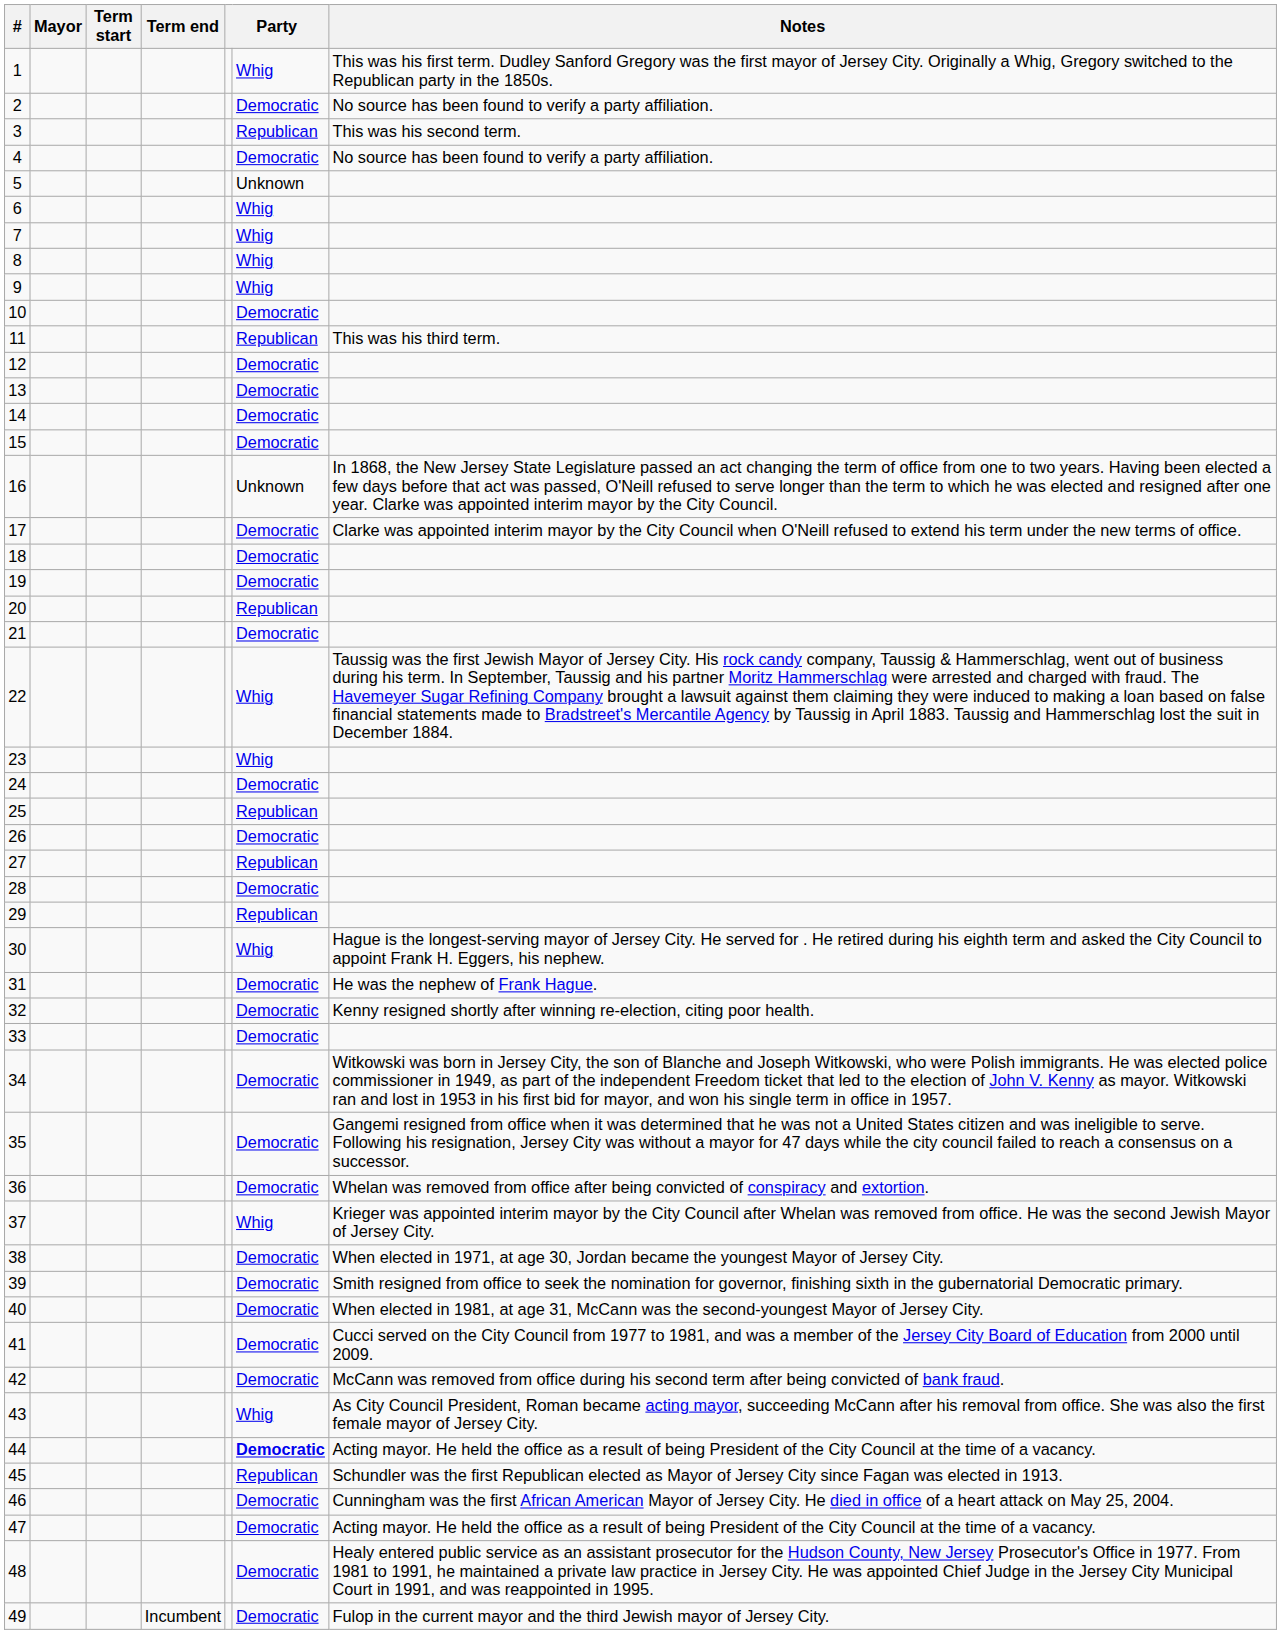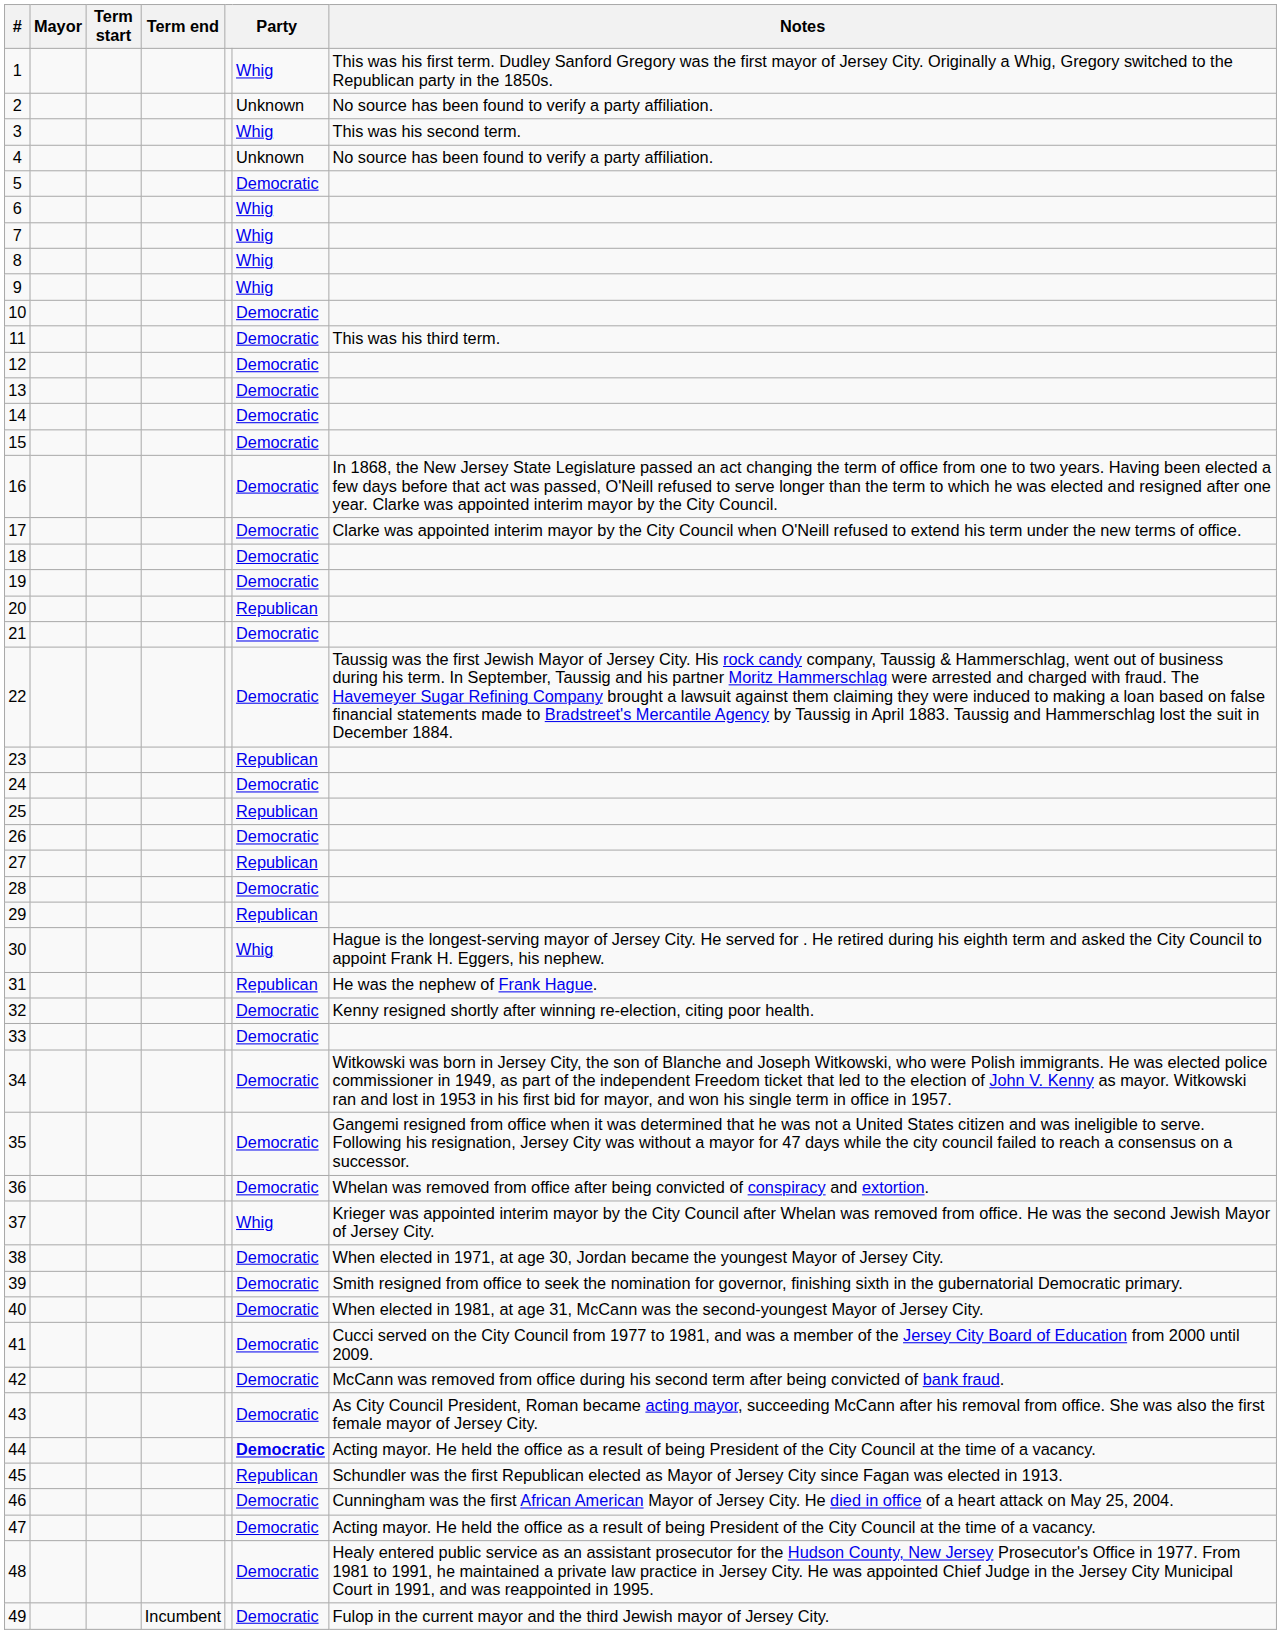 <table class="wikitable sortable">
 <tr>
 <th align=center>#</th>
 <th>Mayor</th>
 <th>Term start</th>
 <th>Term end</th>
 <th colspan=2>Party</th>
 <th>Notes</th>
 </tr>
 <tr>
 <td align=center>1</td>
 <td></td>
 <td align=center></td>
 <td align=center></td>
 <td bgcolor=></td>
 <td><a href='#'>Whig</a></td>
 <td>This was his first term. Dudley Sanford Gregory was the first mayor of Jersey City. Originally a Whig, Gregory switched to the Republican party in the 1850s.</td>
 </tr>
 <tr>
 <td align=center>2</td>
 <td></td>
 <td align=center></td>
 <td align=center></td>
 <td bgcolor=></td>
-<td><a href='#'>Democratic</a></td>
+<td>Unknown</td>
 <td>No source has been found to verify a party affiliation.</td>
 </tr>
 <tr>
 <td align=center>3</td>
 <td></td>
 <td align=center></td>
 <td align=center></td>
 <td bgcolor=></td>
-<td><a href='#'>Republican</a></td>
+<td><a href='#'>Whig</a></td>
 <td>This was his second term.</td>
 </tr>
 <tr>
 <td align=center>4</td>
 <td></td>
 <td align=center></td>
 <td align=center></td>
 <td bgcolor=></td>
-<td><a href='#'>Democratic</a></td>
+<td>Unknown</td>
 <td>No source has been found to verify a party affiliation.</td>
 </tr>
 <tr>
 <td align=center>5</td>
 <td></td>
 <td align=center></td>
 <td align=center></td>
 <td bgcolor=></td>
-<td>Unknown</td>
+<td><a href='#'>Democratic</a></td>
 <td></td>
 </tr>
 <tr>
 <td align=center>6</td>
 <td></td>
 <td align=center></td>
 <td align=center></td>
 <td bgcolor=></td>
 <td><a href='#'>Whig</a></td>
 <td></td>
 </tr>
 <tr>
 <td align=center>7</td>
 <td></td>
 <td align=center></td>
 <td align=center></td>
 <td bgcolor=></td>
 <td><a href='#'>Whig</a></td>
 <td></td>
 </tr>
 <tr>
 <td align=center>8</td>
 <td></td>
 <td align=center></td>
 <td align=center></td>
 <td bgcolor=></td>
 <td><a href='#'>Whig</a></td>
 <td></td>
 </tr>
 <tr>
 <td align=center>9</td>
 <td></td>
 <td align=center></td>
 <td align=center></td>
 <td bgcolor=></td>
 <td><a href='#'>Whig</a></td>
 <td></td>
 </tr>
 <tr>
 <td align=center>10</td>
 <td></td>
 <td align=center></td>
 <td align=center></td>
 <td bgcolor=></td>
 <td><a href='#'>Democratic</a></td>
 <td></td>
 </tr>
 <tr>
 <td align=center>11</td>
 <td></td>
 <td align=center></td>
 <td align=center></td>
 <td bgcolor=></td>
-<td><a href='#'>Republican</a></td>
+<td><a href='#'>Democratic</a></td>
 <td>This was his third term.</td>
 </tr>
 <tr>
 <td align=center>12</td>
 <td></td>
 <td align=center></td>
 <td align=center></td>
 <td bgcolor=></td>
 <td><a href='#'>Democratic</a></td>
 <td></td>
 </tr>
 <tr>
 <td align=center>13</td>
 <td></td>
 <td align=center></td>
 <td align=center></td>
 <td bgcolor=></td>
 <td><a href='#'>Democratic</a></td>
 <td></td>
 </tr>
 <tr>
 <td align=center>14</td>
 <td></td>
 <td align=center></td>
 <td align=center></td>
 <td bgcolor=></td>
 <td><a href='#'>Democratic</a></td>
 <td></td>
 </tr>
 <tr>
 <td align=center>15</td>
 <td></td>
 <td align=center></td>
 <td align=center></td>
 <td bgcolor=></td>
 <td><a href='#'>Democratic</a></td>
 <td></td>
 </tr>
 <tr>
 <td align=center>16</td>
 <td></td>
 <td align=center></td>
 <td align=center></td>
 <td bgcolor=></td>
-<td>Unknown</td>
+<td><a href='#'>Democratic</a></td>
 <td>In 1868, the New Jersey State Legislature passed an act changing the term of office from one to two years. Having been elected a few days before that act was passed, O'Neill refused to serve longer than the term to which he was elected and resigned after one year. Clarke was appointed interim mayor by the City Council.</td>
 </tr>
 <tr>
 <td align=center>17</td>
 <td></td>
 <td align=center></td>
 <td align=center></td>
 <td bgcolor=></td>
 <td><a href='#'>Democratic</a></td>
 <td>Clarke was appointed interim mayor by the City Council when O'Neill refused to extend his term under the new terms of office.</td>
 </tr>
 <tr>
 <td align=center>18</td>
 <td></td>
 <td align=center></td>
 <td align=center></td>
 <td bgcolor=></td>
 <td><a href='#'>Democratic</a></td>
 <td></td>
 </tr>
 <tr>
 <td align=center>19</td>
 <td></td>
 <td align=center></td>
 <td align=center></td>
 <td bgcolor=></td>
 <td><a href='#'>Democratic</a></td>
 <td></td>
 </tr>
 <tr>
 <td align=center>20</td>
 <td></td>
 <td align=center></td>
 <td align=center></td>
 <td bgcolor=></td>
 <td><a href='#'>Republican</a></td>
 <td></td>
 </tr>
 <tr>
 <td align=center>21</td>
 <td></td>
 <td align=center></td>
 <td align=center></td>
 <td bgcolor=></td>
 <td><a href='#'>Democratic</a></td>
 <td></td>
 </tr>
 <tr>
 <td align=center>22</td>
 <td></td>
 <td align=center></td>
 <td align=center></td>
 <td bgcolor=></td>
-<td><a href='#'>Whig</a></td>
+<td><a href='#'>Democratic</a></td>
 <td>Taussig was the first Jewish Mayor of Jersey City. His <a href='#'>rock candy</a> company, Taussig & Hammerschlag, went out of business during his term. In September, Taussig and his partner <a href='#'>Moritz Hammerschlag</a> were arrested and charged with fraud. The <a href='#'>Havemeyer Sugar Refining Company</a> brought a lawsuit against them claiming they were induced to making a loan based on false financial statements made to <a href='#'>Bradstreet's Mercantile Agency</a> by Taussig in April 1883. Taussig and Hammerschlag lost the suit in December 1884.</td>
 </tr>
 <tr>
 <td align=center>23</td>
 <td></td>
 <td align=center></td>
 <td align=center></td>
 <td bgcolor=></td>
-<td><a href='#'>Whig</a></td>
+<td><a href='#'>Republican</a></td>
 <td></td>
 </tr>
 <tr>
 <td align=center>24</td>
 <td></td>
 <td align=center></td>
 <td align=center></td>
 <td bgcolor=></td>
 <td><a href='#'>Democratic</a></td>
 <td></td>
 </tr>
 <tr>
 <td align=center>25</td>
 <td></td>
 <td align=center></td>
 <td align=center></td>
 <td bgcolor=></td>
 <td><a href='#'>Republican</a></td>
 <td></td>
 </tr>
 <tr>
 <td align=center>26</td>
 <td></td>
 <td align=center></td>
 <td align=center></td>
 <td bgcolor=></td>
 <td><a href='#'>Democratic</a></td>
 <td></td>
 </tr>
 <tr>
 <td align=center>27</td>
 <td></td>
 <td align=center></td>
 <td align=center></td>
 <td bgcolor=></td>
 <td><a href='#'>Republican</a></td>
 <td></td>
 </tr>
 <tr>
 <td align=center>28</td>
 <td></td>
 <td align=center></td>
 <td align=center></td>
 <td bgcolor=></td>
 <td><a href='#'>Democratic</a></td>
 <td></td>
 </tr>
 <tr>
 <td align=center>29</td>
 <td></td>
 <td align=center></td>
 <td align=center></td>
 <td bgcolor=></td>
 <td><a href='#'>Republican</a></td>
 <td></td>
 </tr>
 <tr>
 <td align=center>30</td>
 <td></td>
 <td align=center></td>
 <td align=center></td>
 <td bgcolor=></td>
 <td><a href='#'>Whig</a></td>
 <td>Hague is the longest-serving mayor of Jersey City. He served for . He retired during his eighth term and asked the City Council to appoint Frank H. Eggers, his nephew.</td>
 </tr>
 <tr>
 <td align=center>31</td>
 <td></td>
 <td align=center></td>
 <td align=center></td>
 <td bgcolor=></td>
-<td><a href='#'>Democratic</a></td>
+<td><a href='#'>Republican</a></td>
 <td>He was the nephew of <a href='#'>Frank Hague</a>.</td>
 </tr>
 <tr>
 <td align=center>32</td>
 <td></td>
 <td align=center></td>
 <td align=center></td>
 <td bgcolor=></td>
 <td><a href='#'>Democratic</a></td>
 <td>Kenny resigned shortly after winning re-election, citing poor health.</td>
 </tr>
 <tr>
 <td align=center>33</td>
 <td></td>
 <td align=center></td>
 <td align=center></td>
 <td bgcolor=></td>
 <td><a href='#'>Democratic</a></td>
 <td></td>
 </tr>
 <tr>
 <td align=center>34</td>
 <td></td>
 <td align=center></td>
 <td align=center></td>
 <td bgcolor=></td>
 <td><a href='#'>Democratic</a></td>
 <td>Witkowski was born in Jersey City, the son of Blanche and Joseph Witkowski, who were Polish immigrants. He was elected police commissioner in 1949, as part of the independent Freedom ticket that led to the election of <a href='#'>John V. Kenny</a> as mayor. Witkowski ran and lost in 1953 in his first bid for mayor, and won his single term in office in 1957.</td>
 </tr>
 <tr>
 <td align=center>35</td>
 <td></td>
 <td align=center></td>
 <td align=center></td>
 <td bgcolor=></td>
 <td><a href='#'>Democratic</a></td>
 <td>Gangemi resigned from office when it was determined that he was not a United States citizen and was ineligible to serve. Following his resignation, Jersey City was without a mayor for 47 days while the city council failed to reach a consensus on a successor.</td>
 </tr>
 <tr>
 <td align=center>36</td>
 <td></td>
 <td align=center></td>
 <td align=center></td>
 <td bgcolor=></td>
 <td><a href='#'>Democratic</a></td>
 <td>Whelan was removed from office after being convicted of <a href='#'>conspiracy</a> and <a href='#'>extortion</a>.</td>
 </tr>
 <tr>
 <td align=center>37</td>
 <td></td>
 <td align=center></td>
 <td align=center></td>
 <td bgcolor=></td>
 <td><a href='#'>Whig</a></td>
 <td>Krieger was appointed interim mayor by the City Council after Whelan was removed from office. He was the second Jewish Mayor of Jersey City.</td>
 </tr>
 <tr>
 <td align=center>38</td>
 <td></td>
 <td align=center></td>
 <td align=center></td>
 <td bgcolor=></td>
 <td><a href='#'>Democratic</a></td>
 <td>When elected in 1971, at age 30, Jordan became the youngest Mayor of Jersey City.</td>
 </tr>
 <tr>
 <td align=center>39</td>
 <td></td>
 <td align=center></td>
 <td align=center></td>
 <td bgcolor=></td>
 <td><a href='#'>Democratic</a></td>
 <td>Smith resigned from office to seek the nomination for governor, finishing sixth in the gubernatorial Democratic primary.</td>
 </tr>
 <tr>
 <td align=center>40</td>
 <td></td>
 <td align=center></td>
 <td align=center></td>
 <td bgcolor=></td>
 <td><a href='#'>Democratic</a></td>
 <td>When elected in 1981, at age 31, McCann was the second-youngest Mayor of Jersey City.</td>
 </tr>
 <tr>
 <td align=center>41</td>
 <td></td>
 <td align=center></td>
 <td align=center></td>
 <td bgcolor=></td>
 <td><a href='#'>Democratic</a></td>
 <td>Cucci served on the City Council from 1977 to 1981, and was a member of the <a href='#'>Jersey City Board of Education</a> from 2000 until 2009.</td>
 </tr>
 <tr>
 <td align=center>42</td>
 <td></td>
 <td align=center></td>
 <td align=center></td>
 <td bgcolor=></td>
 <td><a href='#'>Democratic</a></td>
 <td>McCann was removed from office during his second term after being convicted of <a href='#'>bank fraud</a>.</td>
 </tr>
 <tr>
 <td align=center>43</td>
 <td></td>
 <td align=center></td>
 <td align=center></td>
 <td bgcolor=></td>
-<td><a href='#'>Whig</a></td>
+<td><a href='#'>Democratic</a></td>
 <td>As City Council President, Roman became <a href='#'>acting mayor</a>, succeeding McCann after his removal from office. She was also the first female mayor of Jersey City.</td>
 </tr>
 <tr>
 <td align=center>44</td>
 <td></td>
 <td align=center></td>
 <td align=center></td>
 <td bgcolor=></td>
 <td><strong><a href='#'>Democratic</a></strong></td>
 <td>Acting mayor. He held the office as a result of being President of the City Council at the time of a vacancy.</td>
 </tr>
 <tr>
 <td align=center>45</td>
 <td></td>
 <td align=center></td>
 <td align=center></td>
 <td bgcolor=></td>
 <td><a href='#'>Republican</a></td>
 <td>Schundler was the first Republican elected as Mayor of Jersey City since Fagan was elected in 1913.</td>
 </tr>
 <tr>
 <td align=center>46</td>
 <td></td>
 <td align=center></td>
 <td align=center></td>
 <td bgcolor=></td>
 <td><a href='#'>Democratic</a></td>
 <td>Cunningham was the first <a href='#'>African American</a> Mayor of Jersey City. He <a href='#'>died in office</a> of a heart attack on May 25, 2004.</td>
 </tr>
 <tr>
 <td align=center>47</td>
 <td></td>
 <td align=center></td>
 <td align=center></td>
 <td bgcolor=></td>
 <td><a href='#'>Democratic</a></td>
 <td>Acting mayor. He held the office as a result of being President of the City Council at the time of a vacancy.</td>
 </tr>
 <tr>
 <td align=center>48</td>
 <td></td>
 <td align=center></td>
 <td align=center></td>
 <td bgcolor=></td>
 <td><a href='#'>Democratic</a></td>
 <td>Healy entered public service as an assistant prosecutor for the <a href='#'>Hudson County, New Jersey</a> Prosecutor's Office in 1977. From 1981 to 1991, he maintained a private law practice in Jersey City. He was appointed Chief Judge in the Jersey City Municipal Court in 1991, and was reappointed in 1995.</td>
 </tr>
 <tr>
 <td align=center>49</td>
 <td></td>
 <td align=center></td>
 <td align=center>Incumbent</td>
 <td bgcolor=></td>
 <td><a href='#'>Democratic</a></td>
 <td>Fulop in the current mayor and the third Jewish mayor of Jersey City.</td>
 </tr>
 </table>
